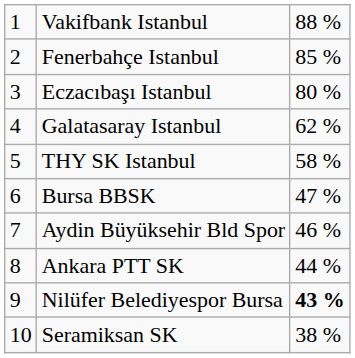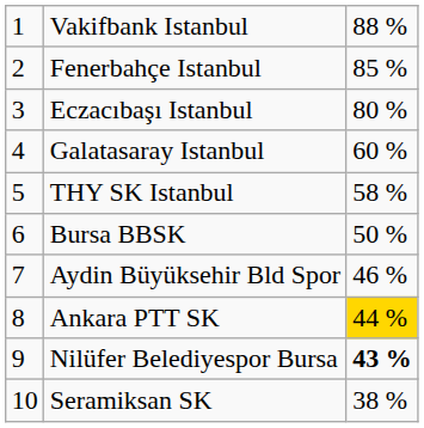 <table class="wikitable">
 <tr>
 <td>1</td>
 <td>Vakifbank Istanbul</td>
 <td>88 %</td>
 </tr>
 <tr>
 <td>2</td>
 <td>Fenerbahçe Istanbul</td>
 <td>85 %</td>
 </tr>
 <tr>
 <td>3</td>
 <td>Eczacıbaşı Istanbul</td>
 <td>80 %</td>
 </tr>
 <tr>
 <td>4</td>
 <td>Galatasaray Istanbul</td>
-<td>62 %</td>
+<td>60 %</td>
 </tr>
 <tr>
 <td>5</td>
 <td>THY SK Istanbul</td>
 <td>58 %</td>
 </tr>
 <tr>
 <td>6</td>
 <td>Bursa BBSK</td>
-<td>47 %</td>
+<td>50 %</td>
 </tr>
 <tr>
 <td>7</td>
 <td>Aydin Büyüksehir Bld Spor</td>
 <td>46 %</td>
 </tr>
 <tr>
 <td>8</td>
 <td>Ankara PTT SK</td>
-<td>44 %</td>
+<td style="background: gold;">44 %</td>
 </tr>
 <tr>
 <td>9</td>
 <td>Nilüfer Belediyespor Bursa</td>
 <td><strong>43 %</strong></td>
 </tr>
 <tr>
 <td>10</td>
 <td>Seramiksan SK</td>
 <td>38 %</td>
 </tr>
 </table>
